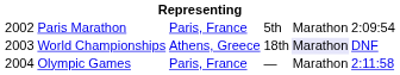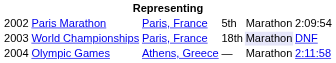 <table>
 <tr>
 <th colspan="6">Representing </th>
 </tr>
 <tr>
 <td>2002</td>
 <td><a href='#'>Paris Marathon</a></td>
 <td><a href='#'>Paris, France</a></td>
 <td>5th</td>
 <td>Marathon</td>
 <td>2:09:54</td>
 </tr>
 <tr>
 <td>2003</td>
 <td><a href='#'>World Championships</a></td>
-<td><a href='#'>Athens, Greece</a></td>
+<td><a href='#'>Paris, France</a></td>
 <td>18th</td>
 <td style="background: lavender;">Marathon</td>
 <td><a href='#'>DNF</a></td>
 </tr>
 <tr>
 <td>2004</td>
 <td><a href='#'>Olympic Games</a></td>
-<td><a href='#'>Paris, France</a></td>
+<td><a href='#'>Athens, Greece</a></td>
 <td>—</td>
 <td>Marathon</td>
 <td><a href='#'>2:11:58</a></td>
 </tr>
 </table>
